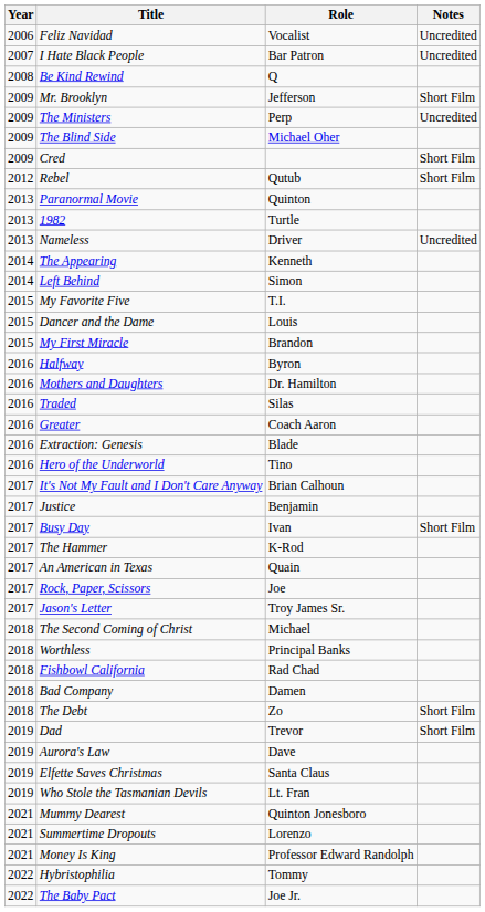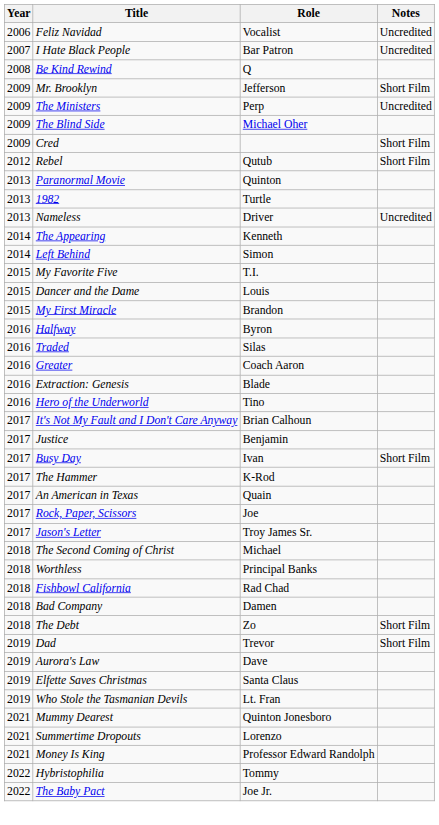 <table class="wikitable sortable">
 <tr>
 <th>Year</th>
 <th>Title</th>
 <th>Role</th>
 <th>Notes</th>
 </tr>
 <tr>
 <td>2006</td>
 <td><em>Feliz Navidad</em></td>
 <td>Vocalist</td>
 <td>Uncredited</td>
 </tr>
 <tr>
 <td>2007</td>
 <td><em>I Hate Black People</em></td>
 <td>Bar Patron</td>
 <td>Uncredited</td>
 </tr>
 <tr>
 <td>2008</td>
 <td><em><a href='#'>Be Kind Rewind</a></em></td>
 <td>Q</td>
 <td></td>
 </tr>
 <tr>
 <td>2009</td>
 <td><em>Mr. Brooklyn</em></td>
 <td>Jefferson</td>
 <td>Short Film</td>
 </tr>
 <tr>
 <td>2009</td>
 <td><em><a href='#'>The Ministers</a></em></td>
 <td>Perp</td>
 <td>Uncredited</td>
 </tr>
 <tr>
 <td>2009</td>
 <td><em><a href='#'>The Blind Side</a></em></td>
 <td><a href='#'>Michael Oher</a></td>
 <td></td>
 </tr>
 <tr>
 <td>2009</td>
 <td><em>Cred</em></td>
 <td></td>
 <td>Short Film</td>
 </tr>
 <tr>
 <td>2012</td>
 <td><em>Rebel</em></td>
 <td>Qutub</td>
 <td>Short Film</td>
 </tr>
 <tr>
 <td>2013</td>
 <td><em><a href='#'>Paranormal Movie</a></em></td>
 <td>Quinton</td>
 <td></td>
 </tr>
 <tr>
 <td>2013</td>
 <td><em><a href='#'>1982</a></em></td>
 <td>Turtle</td>
 <td></td>
 </tr>
 <tr>
 <td>2013</td>
 <td><em>Nameless</em></td>
 <td>Driver</td>
 <td>Uncredited</td>
 </tr>
 <tr>
 <td>2014</td>
 <td><em><a href='#'>The Appearing</a></em></td>
 <td>Kenneth</td>
 <td></td>
 </tr>
 <tr>
 <td>2014</td>
 <td><em><a href='#'>Left Behind</a></em></td>
 <td>Simon</td>
 <td></td>
 </tr>
 <tr>
 <td>2015</td>
 <td><em>My Favorite Five</em></td>
 <td>T.I.</td>
 <td></td>
 </tr>
 <tr>
 <td>2015</td>
 <td><em>Dancer and the Dame</em></td>
 <td>Louis</td>
 <td></td>
 </tr>
 <tr>
 <td>2015</td>
 <td><em><a href='#'>My First Miracle</a></em></td>
 <td>Brandon</td>
 <td></td>
 </tr>
 <tr>
 <td>2016</td>
 <td><em><a href='#'>Halfway</a></em></td>
 <td>Byron</td>
-<td></td>
-</tr>
-<tr>
-<td>2016</td>
-<td><em><a href='#'>Mothers and Daughters</a></em></td>
-<td>Dr. Hamilton</td>
 <td></td>
 </tr>
 <tr>
 <td>2016</td>
 <td><em><a href='#'>Traded</a></em></td>
 <td>Silas</td>
 <td></td>
 </tr>
 <tr>
 <td>2016</td>
 <td><em><a href='#'>Greater</a></em></td>
 <td>Coach Aaron</td>
 <td></td>
 </tr>
 <tr>
 <td>2016</td>
 <td><em>Extraction: Genesis</em></td>
 <td>Blade</td>
 <td></td>
 </tr>
 <tr>
 <td>2016</td>
 <td><em><a href='#'>Hero of the Underworld</a></em></td>
 <td>Tino</td>
 <td></td>
 </tr>
 <tr>
 <td>2017</td>
 <td><em><a href='#'>It's Not My Fault and I Don't Care Anyway</a></em></td>
 <td>Brian Calhoun</td>
 <td></td>
 </tr>
 <tr>
 <td>2017</td>
 <td><em>Justice</em></td>
 <td>Benjamin</td>
 <td></td>
 </tr>
 <tr>
 <td>2017</td>
 <td><em><a href='#'>Busy Day</a></em></td>
 <td>Ivan</td>
 <td>Short Film</td>
 </tr>
 <tr>
 <td>2017</td>
 <td><em>The Hammer</em></td>
 <td>K-Rod</td>
 <td></td>
 </tr>
 <tr>
 <td>2017</td>
 <td><em>An American in Texas</em></td>
 <td>Quain</td>
 <td></td>
 </tr>
 <tr>
 <td>2017</td>
 <td><em><a href='#'>Rock, Paper, Scissors</a></em></td>
 <td>Joe</td>
 <td></td>
 </tr>
 <tr>
 <td>2017</td>
 <td><em><a href='#'>Jason's Letter</a></em></td>
 <td>Troy James Sr.</td>
 <td></td>
 </tr>
 <tr>
 <td>2018</td>
 <td><em>The Second Coming of Christ</em></td>
 <td>Michael</td>
 <td></td>
 </tr>
 <tr>
 <td>2018</td>
 <td><em>Worthless</em></td>
 <td>Principal Banks</td>
 <td></td>
 </tr>
 <tr>
 <td>2018</td>
 <td><em><a href='#'>Fishbowl California</a></em></td>
 <td>Rad Chad</td>
 <td></td>
 </tr>
 <tr>
 <td>2018</td>
 <td><em>Bad Company</em></td>
 <td>Damen</td>
 <td></td>
 </tr>
 <tr>
 <td>2018</td>
 <td><em>The Debt</em></td>
 <td>Zo</td>
 <td>Short Film</td>
 </tr>
 <tr>
 <td>2019</td>
 <td><em>Dad</em></td>
 <td>Trevor</td>
 <td>Short Film</td>
 </tr>
 <tr>
 <td>2019</td>
 <td><em>Aurora's Law</em></td>
 <td>Dave</td>
 <td></td>
 </tr>
 <tr>
 <td>2019</td>
 <td><em>Elfette Saves Christmas</em></td>
 <td>Santa Claus</td>
 <td></td>
 </tr>
 <tr>
 <td>2019</td>
 <td><em>Who Stole the Tasmanian Devils</em></td>
 <td>Lt. Fran</td>
 <td></td>
 </tr>
 <tr>
 <td>2021</td>
 <td><em>Mummy Dearest</em></td>
 <td>Quinton Jonesboro</td>
 <td></td>
 </tr>
 <tr>
 <td>2021</td>
 <td><em>Summertime Dropouts</em></td>
 <td>Lorenzo</td>
 <td></td>
 </tr>
 <tr>
 <td>2021</td>
 <td><em>Money Is King</em></td>
 <td>Professor Edward Randolph</td>
 <td></td>
 </tr>
 <tr>
 <td>2022</td>
 <td><em>Hybristophilia</em></td>
 <td>Tommy</td>
 <td></td>
 </tr>
 <tr>
 <td>2022</td>
 <td><em><a href='#'>The Baby Pact</a></em></td>
 <td>Joe Jr.</td>
 <td></td>
 </tr>
 </table>
